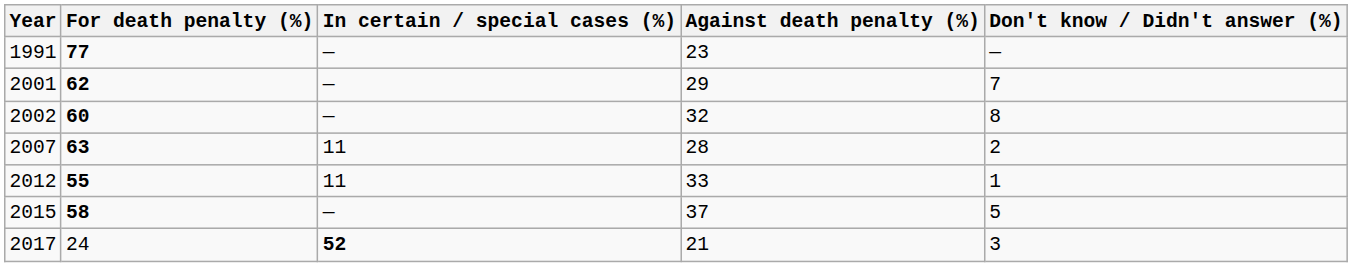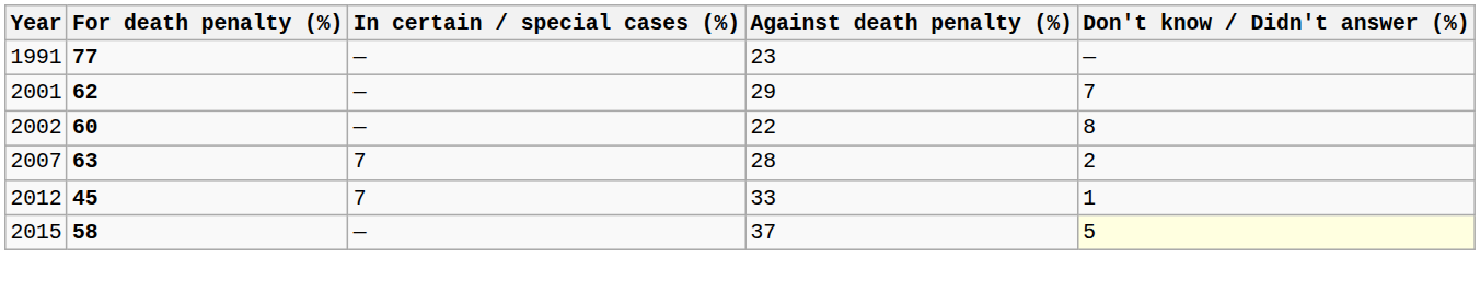 <table class="wikitable sortable">
 <tr>
 <th>Year</th>
 <th>For death penalty (%)</th>
 <th>In certain / special cases (%)</th>
 <th>Against death penalty (%)</th>
 <th>Don't know / Didn't answer (%)</th>
 </tr>
 <tr>
 <td>1991</td>
 <td><strong>77</strong></td>
 <td>—</td>
 <td>23</td>
 <td>—</td>
 </tr>
 <tr>
 <td>2001</td>
 <td><strong>62</strong></td>
 <td>—</td>
 <td>29</td>
 <td>7</td>
 </tr>
 <tr>
 <td>2002</td>
 <td><strong>60</strong></td>
 <td>—</td>
-<td>32</td>
+<td>22</td>
 <td>8</td>
 </tr>
 <tr>
 <td>2007</td>
 <td><strong>63</strong></td>
-<td>11</td>
+<td>7</td>
 <td>28</td>
 <td>2</td>
 </tr>
 <tr>
 <td>2012</td>
-<td><strong>55</strong></td>
-<td>11</td>
+<td><strong>45</strong></td>
+<td>7</td>
 <td>33</td>
 <td>1</td>
 </tr>
 <tr>
 <td>2015</td>
 <td><strong>58</strong></td>
 <td>—</td>
 <td>37</td>
-<td>5</td>
-</tr>
-<tr>
-<td>2017</td>
-<td>24</td>
-<td><strong>52</strong></td>
-<td>21</td>
-<td>3</td>
+<td style="background: lightyellow;">5</td>
 </tr>
 </table>
